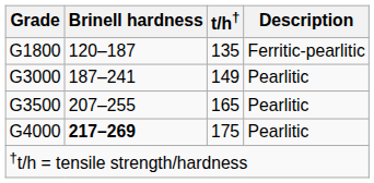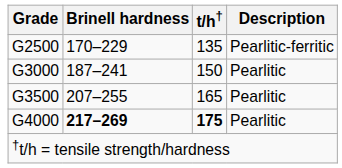 <table class="wikitable" align="right">
 <tr>
 <th>Grade</th>
 <th>Brinell hardness</th>
 <th>t/h<sup>†</sup></th>
 <th>Description</th>
 </tr>
 <tr>
-<td>G1800</td>
-<td>120–187</td>
+<td>G2500</td>
+<td>170–229</td>
 <td>135</td>
-<td>Ferritic-pearlitic</td>
+<td>Pearlitic-ferritic</td>
 </tr>
 <tr>
 <td>G3000</td>
 <td>187–241</td>
-<td>149</td>
+<td>150</td>
 <td>Pearlitic</td>
 </tr>
 <tr>
 <td>G3500</td>
 <td>207–255</td>
 <td>165</td>
 <td>Pearlitic</td>
 </tr>
 <tr>
 <td>G4000</td>
 <td><strong>217–269</strong></td>
-<td>175</td>
+<td><strong>175</strong></td>
 <td>Pearlitic</td>
 </tr>
 <tr>
 <td colspan=4><sup>†</sup>t/h = tensile strength/hardness</td>
 </tr>
 </table>
